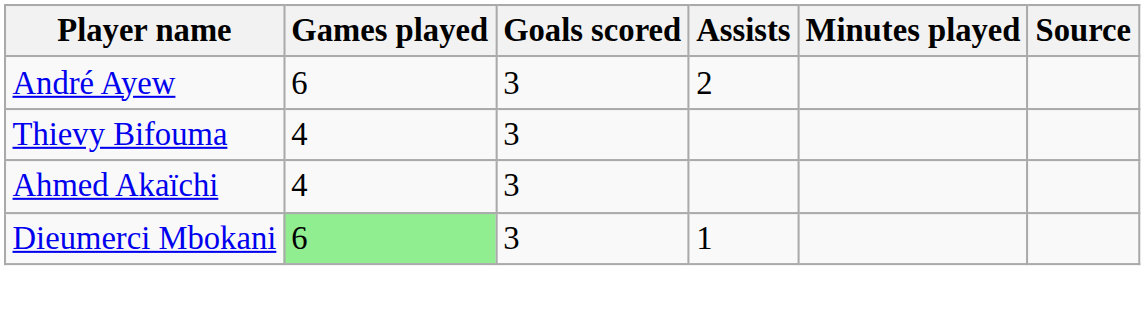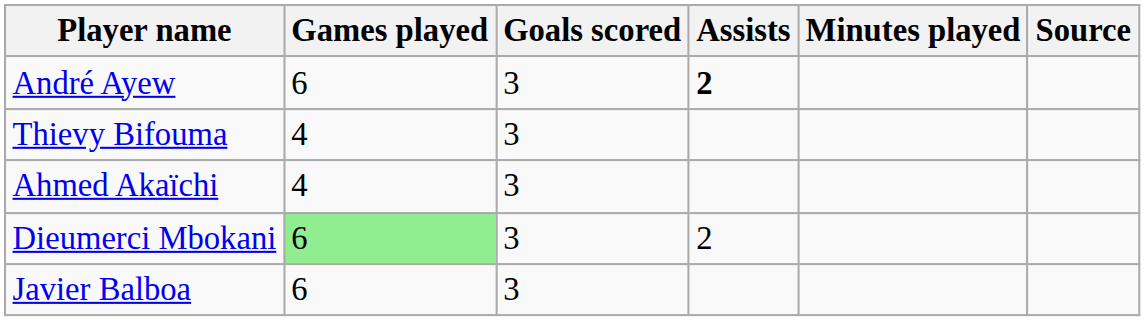 <table class="wikitable">
 <tr>
 <th>Player name</th>
 <th>Games played</th>
 <th>Goals scored</th>
 <th>Assists</th>
 <th>Minutes played</th>
 <th>Source</th>
 </tr>
 <tr>
 <td> <a href='#'>André Ayew</a></td>
 <td>6</td>
 <td>3</td>
-<td>2</td>
+<td><strong>2</strong></td>
 <td></td>
 <td></td>
 </tr>
 <tr>
 <td> <a href='#'>Thievy Bifouma</a></td>
 <td>4</td>
 <td>3</td>
 <td></td>
 <td></td>
 <td></td>
 </tr>
 <tr>
 <td> <a href='#'>Ahmed Akaïchi</a></td>
 <td>4</td>
 <td>3</td>
 <td></td>
 <td></td>
 <td></td>
 </tr>
 <tr>
 <td> <a href='#'>Dieumerci Mbokani</a></td>
 <td style="background: lightgreen;">6</td>
 <td>3</td>
-<td>1</td>
+<td>2</td>
+<td></td>
+<td></td>
+</tr>
+<tr>
+<td> <a href='#'>Javier Balboa</a></td>
+<td>6</td>
+<td>3</td>
+<td></td>
 <td></td>
 <td></td>
 </tr>
 </table>
